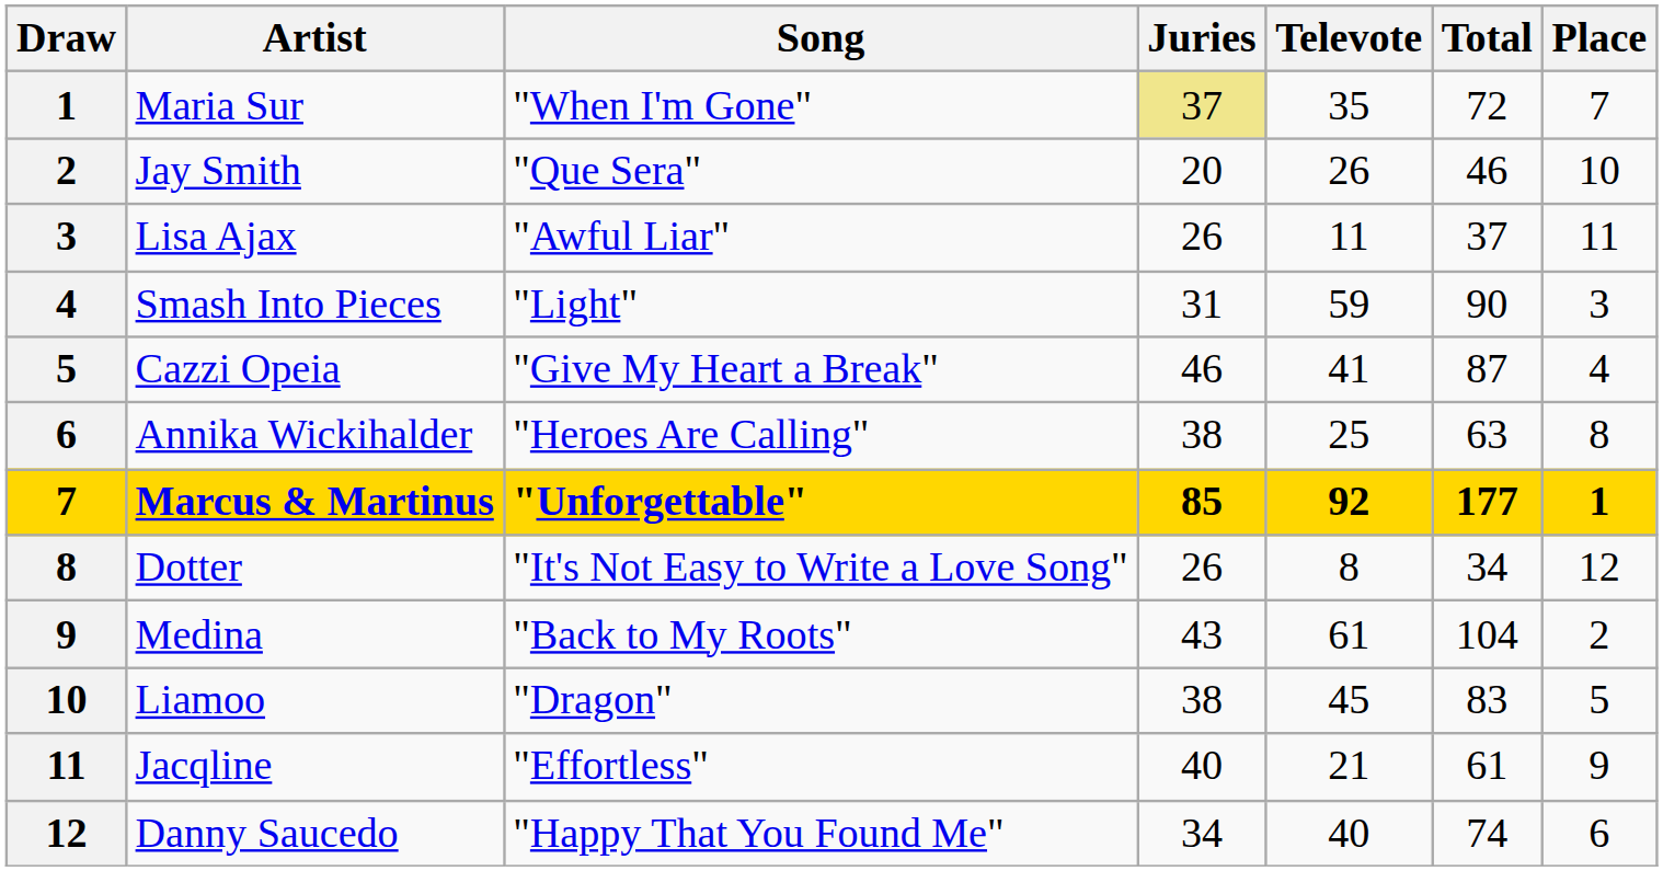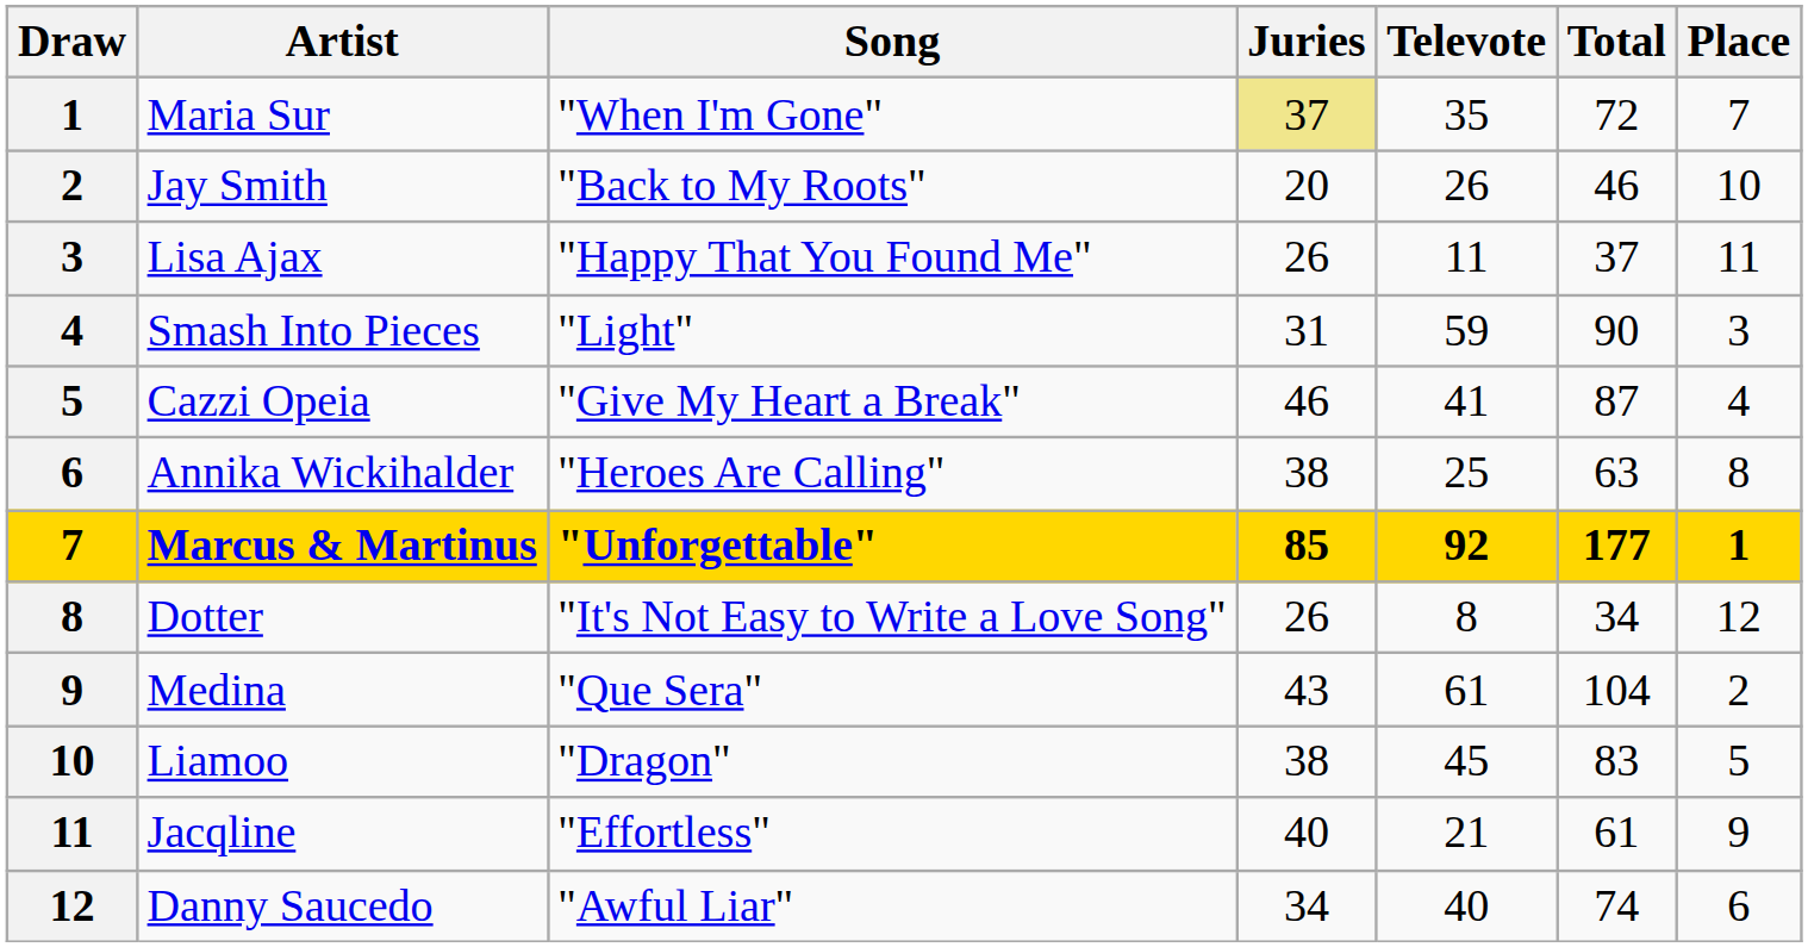 <table class="sortable wikitable plainrowheaders" style="margin: 1em auto 1em auto; text-align:center;">
 <tr>
 <th>Draw</th>
 <th>Artist</th>
 <th>Song</th>
 <th>Juries</th>
 <th>Televote</th>
 <th>Total</th>
 <th>Place</th>
 </tr>
 <tr>
 <th scope="row" style="text-align:center;">1</th>
 <td style="text-align:left;"><a href='#'>Maria Sur</a></td>
 <td style="text-align:left;">"<a href='#'>When I'm Gone</a>"</td>
 <td style="background: khaki;">37</td>
 <td>35</td>
 <td>72</td>
 <td>7</td>
 </tr>
 <tr>
 <th scope="row" style="text-align:center;">2</th>
 <td style="text-align:left;"><a href='#'>Jay Smith</a></td>
-<td style="text-align:left;">"<a href='#'>Que Sera</a>"</td>
+<td style="text-align:left;">"<a href='#'>Back to My Roots</a>"</td>
 <td>20</td>
 <td>26</td>
 <td>46</td>
 <td>10</td>
 </tr>
 <tr>
 <th scope="row" style="text-align:center;">3</th>
 <td style="text-align:left;"><a href='#'>Lisa Ajax</a></td>
-<td style="text-align:left;">"<a href='#'>Awful Liar</a>"</td>
+<td style="text-align:left;">"<a href='#'>Happy That You Found Me</a>"</td>
 <td>26</td>
 <td>11</td>
 <td>37</td>
 <td>11</td>
 </tr>
 <tr>
 <th scope="row" style="text-align:center;">4</th>
 <td style="text-align:left;"><a href='#'>Smash Into Pieces</a></td>
 <td style="text-align:left;">"<a href='#'>Light</a>"</td>
 <td>31</td>
 <td>59</td>
 <td>90</td>
 <td>3</td>
 </tr>
 <tr>
 <th scope="row" style="text-align:center;">5</th>
 <td style="text-align:left;"><a href='#'>Cazzi Opeia</a></td>
 <td style="text-align:left;">"<a href='#'>Give My Heart a Break</a>"</td>
 <td>46</td>
 <td>41</td>
 <td>87</td>
 <td>4</td>
 </tr>
 <tr>
 <th scope="row" style="text-align:center;">6</th>
 <td style="text-align:left;"><a href='#'>Annika Wickihalder</a></td>
 <td style="text-align:left;">"<a href='#'>Heroes Are Calling</a>"</td>
 <td>38</td>
 <td>25</td>
 <td>63</td>
 <td>8</td>
 </tr>
 <tr style="font-weight:bold; background:gold;">
 <th scope="row" style="text-align:center; font-weight:bold; background:gold;">7</th>
 <td style="text-align:left;"><a href='#'>Marcus & Martinus</a></td>
 <td style="text-align:left;">"<a href='#'>Unforgettable</a>"</td>
 <td>85</td>
 <td>92</td>
 <td>177</td>
 <td>1</td>
 </tr>
 <tr>
 <th scope="row" style="text-align:center;">8</th>
 <td style="text-align:left;"><a href='#'>Dotter</a></td>
 <td style="text-align:left;">"<a href='#'>It's Not Easy to Write a Love Song</a>"</td>
 <td>26</td>
 <td>8</td>
 <td>34</td>
 <td>12</td>
 </tr>
 <tr>
 <th scope="row" style="text-align:center;">9</th>
 <td style="text-align:left;"><a href='#'>Medina</a></td>
-<td style="text-align:left;">"<a href='#'>Back to My Roots</a>"</td>
+<td style="text-align:left;">"<a href='#'>Que Sera</a>"</td>
 <td>43</td>
 <td>61</td>
 <td>104</td>
 <td>2</td>
 </tr>
 <tr>
 <th scope="row" style="text-align:center;">10</th>
 <td style="text-align:left;"><a href='#'>Liamoo</a></td>
 <td style="text-align:left;">"<a href='#'>Dragon</a>"</td>
 <td>38</td>
 <td>45</td>
 <td>83</td>
 <td>5</td>
 </tr>
 <tr>
 <th scope="row" style="text-align:center;">11</th>
 <td style="text-align:left;"><a href='#'>Jacqline</a></td>
 <td style="text-align:left;">"<a href='#'>Effortless</a>"</td>
 <td>40</td>
 <td>21</td>
 <td>61</td>
 <td>9</td>
 </tr>
 <tr>
 <th scope="row" style="text-align:center;">12</th>
 <td style="text-align:left;"><a href='#'>Danny Saucedo</a></td>
-<td style="text-align:left;">"<a href='#'>Happy That You Found Me</a>"</td>
+<td style="text-align:left;">"<a href='#'>Awful Liar</a>"</td>
 <td>34</td>
 <td>40</td>
 <td>74</td>
 <td>6</td>
 </tr>
 </table>
